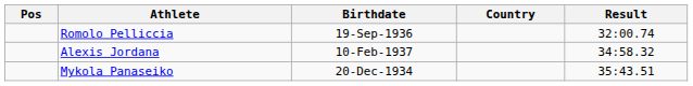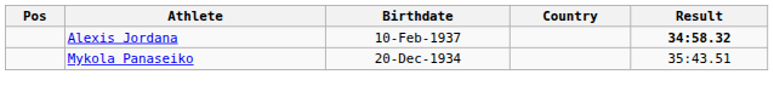 <table class="wikitable"  style="text-align:center; width:60%;">
 <tr>
 <th>Pos</th>
 <th>Athlete</th>
 <th>Birthdate</th>
 <th>Country</th>
 <th>Result</th>
 </tr>
 <tr>
 <td align=center></td>
-<td align=left><a href='#'>Romolo Pelliccia</a></td>
-<td>19-Sep-1936</td>
-<td align=left></td>
-<td>32:00.74</td>
-</tr>
-<tr>
-<td align=center></td>
 <td align=left><a href='#'>Alexis Jordana</a></td>
 <td>10-Feb-1937</td>
 <td align=left></td>
-<td>34:58.32</td>
+<td><strong>34:58.32</strong></td>
 </tr>
 <tr>
 <td align=center></td>
 <td align=left><a href='#'>Mykola Panaseiko</a></td>
 <td>20-Dec-1934</td>
 <td align=left></td>
 <td>35:43.51</td>
 </tr>
 </table>
